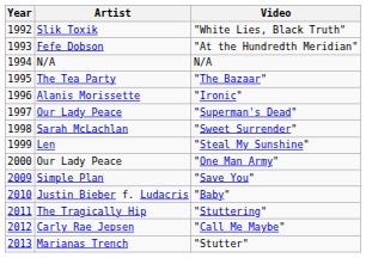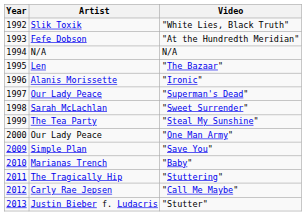 <table class="wikitable">
 <tr>
 <th>Year</th>
 <th>Artist</th>
 <th>Video</th>
 </tr>
 <tr>
 <td>1992</td>
 <td><a href='#'>Slik Toxik</a></td>
 <td>"White Lies, Black Truth"</td>
 </tr>
 <tr>
 <td>1993</td>
 <td><a href='#'>Fefe Dobson</a></td>
 <td>"At the Hundredth Meridian"</td>
 </tr>
 <tr>
 <td>1994</td>
 <td>N/A</td>
 <td>N/A</td>
 </tr>
 <tr>
 <td>1995</td>
-<td><a href='#'>The Tea Party</a></td>
+<td><a href='#'>Len</a></td>
 <td>"<a href='#'>The Bazaar</a>"</td>
 </tr>
 <tr>
 <td>1996</td>
 <td><a href='#'>Alanis Morissette</a></td>
 <td>"<a href='#'>Ironic</a>"</td>
 </tr>
 <tr>
 <td>1997</td>
 <td><a href='#'>Our Lady Peace</a></td>
 <td>"<a href='#'>Superman's Dead</a>"</td>
 </tr>
 <tr>
 <td>1998</td>
 <td><a href='#'>Sarah McLachlan</a></td>
 <td>"<a href='#'>Sweet Surrender</a>"</td>
 </tr>
 <tr>
 <td>1999</td>
-<td><a href='#'>Len</a></td>
+<td><a href='#'>The Tea Party</a></td>
 <td>"<a href='#'>Steal My Sunshine</a>"</td>
 </tr>
 <tr>
 <td>2000</td>
 <td>Our Lady Peace</td>
 <td>"<a href='#'>One Man Army</a>"</td>
 </tr>
 <tr>
 <td><a href='#'>2009</a></td>
 <td><a href='#'>Simple Plan</a></td>
 <td>"<a href='#'>Save You</a>"</td>
 </tr>
 <tr>
 <td><a href='#'>2010</a></td>
-<td><a href='#'>Justin Bieber</a> f. <a href='#'>Ludacris</a></td>
+<td><a href='#'>Marianas Trench</a></td>
 <td>"<a href='#'>Baby</a>"</td>
 </tr>
 <tr>
 <td><a href='#'>2011</a></td>
 <td><a href='#'>The Tragically Hip</a></td>
 <td>"<a href='#'>Stuttering</a>"</td>
 </tr>
 <tr>
 <td><a href='#'>2012</a></td>
 <td><a href='#'>Carly Rae Jepsen</a></td>
 <td>"<a href='#'>Call Me Maybe</a>"</td>
 </tr>
 <tr>
 <td><a href='#'>2013</a></td>
-<td><a href='#'>Marianas Trench</a></td>
+<td><a href='#'>Justin Bieber</a> f. <a href='#'>Ludacris</a></td>
 <td>"Stutter"</td>
 </tr>
 </table>
